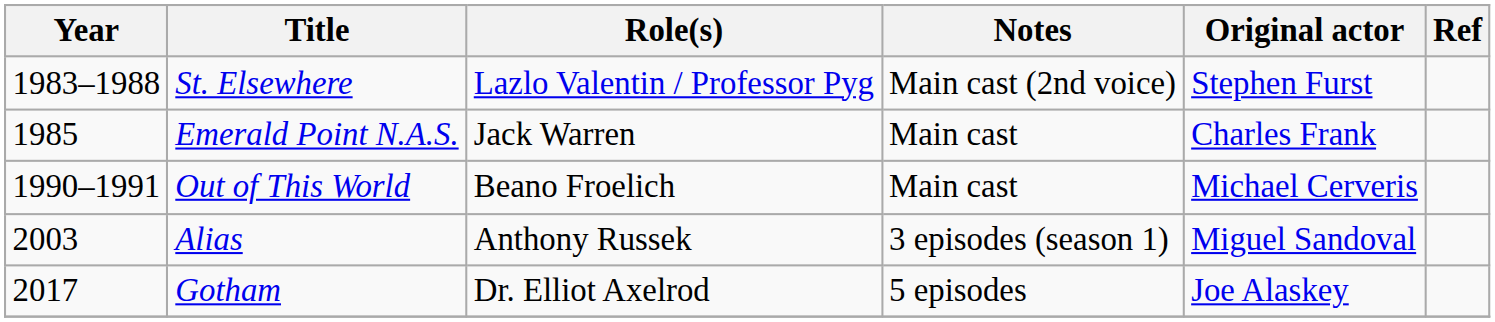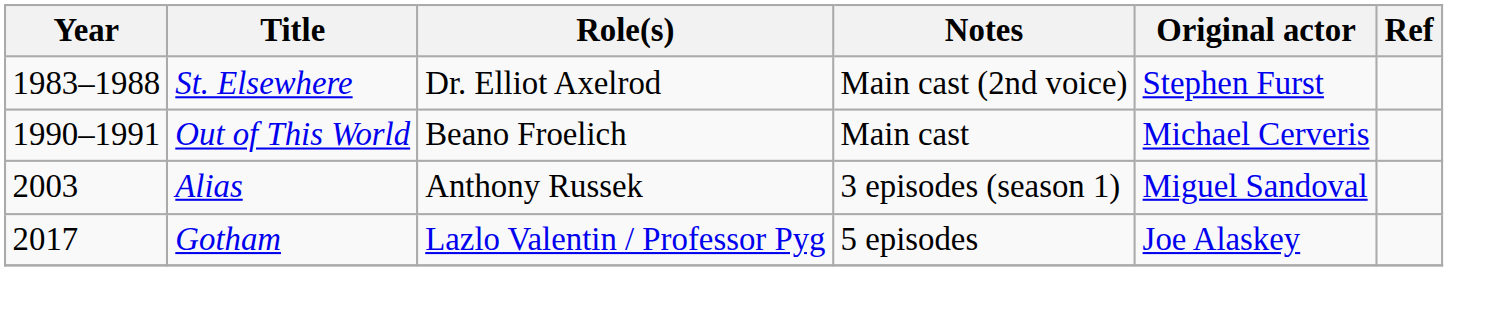 <table class="wikitable plainrowheaders sortable">
 <tr>
 <th scope="col">Year</th>
 <th scope="col">Title</th>
 <th scope="col">Role(s)</th>
 <th scope="col">Notes</th>
 <th scope="col">Original actor</th>
 <th scope="col" class="unsortable">Ref</th>
 </tr>
 <tr>
 <td>1983–1988</td>
 <td><em><a href='#'>St. Elsewhere</a></em></td>
-<td><a href='#'>Lazlo Valentin / Professor Pyg</a></td>
+<td>Dr. Elliot Axelrod</td>
 <td>Main cast (2nd voice)</td>
 <td><a href='#'>Stephen Furst</a></td>
-<td></td>
-</tr>
-<tr>
-<td>1985</td>
-<td><em><a href='#'>Emerald Point N.A.S.</a></em></td>
-<td>Jack Warren</td>
-<td>Main cast</td>
-<td><a href='#'>Charles Frank</a></td>
 <td></td>
 </tr>
 <tr>
 <td>1990–1991</td>
 <td><em><a href='#'>Out of This World</a></em></td>
 <td>Beano Froelich</td>
 <td>Main cast</td>
 <td><a href='#'>Michael Cerveris</a></td>
 <td></td>
 </tr>
 <tr>
 <td>2003</td>
 <td><em><a href='#'>Alias</a></em></td>
 <td>Anthony Russek</td>
 <td>3 episodes (season 1)</td>
 <td><a href='#'>Miguel Sandoval</a></td>
 <td></td>
 </tr>
 <tr>
 <td>2017</td>
 <td><em><a href='#'>Gotham</a></em></td>
-<td>Dr. Elliot Axelrod</td>
+<td><a href='#'>Lazlo Valentin / Professor Pyg</a></td>
 <td>5 episodes</td>
 <td><a href='#'>Joe Alaskey</a></td>
 <td></td>
 </tr>
 <tr>
 </tr>
 </table>
